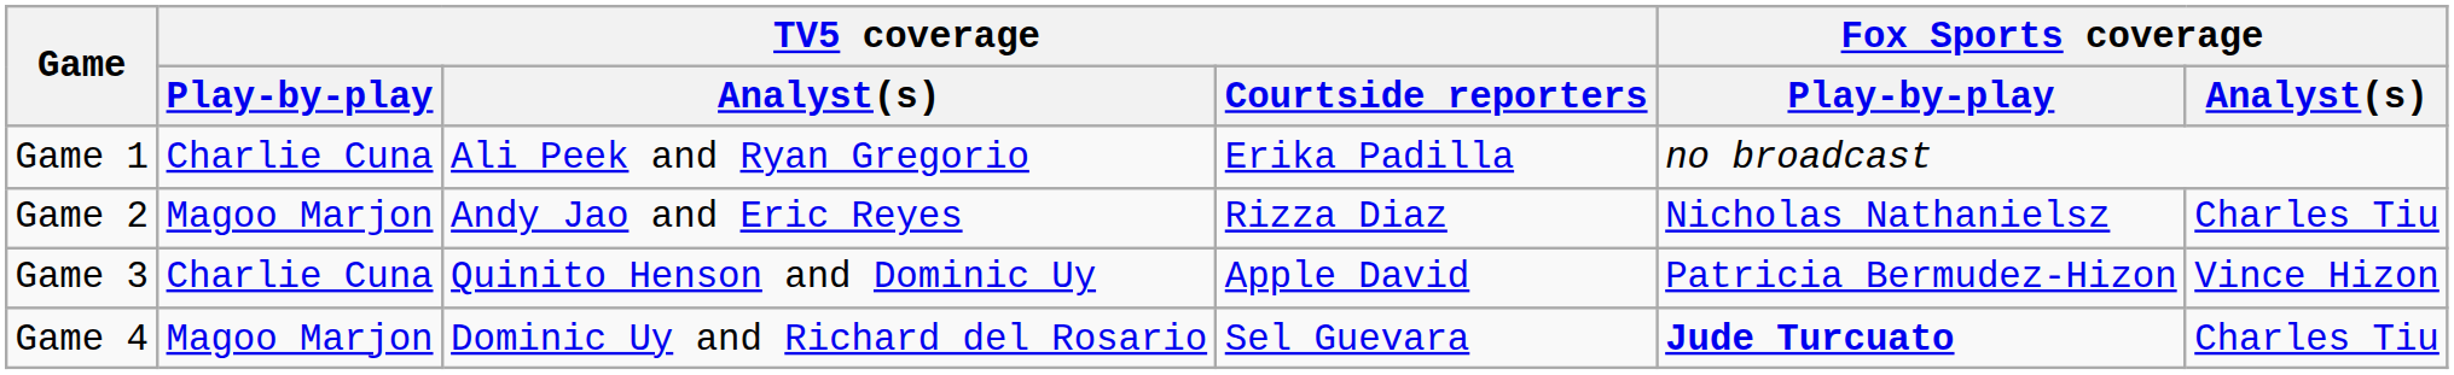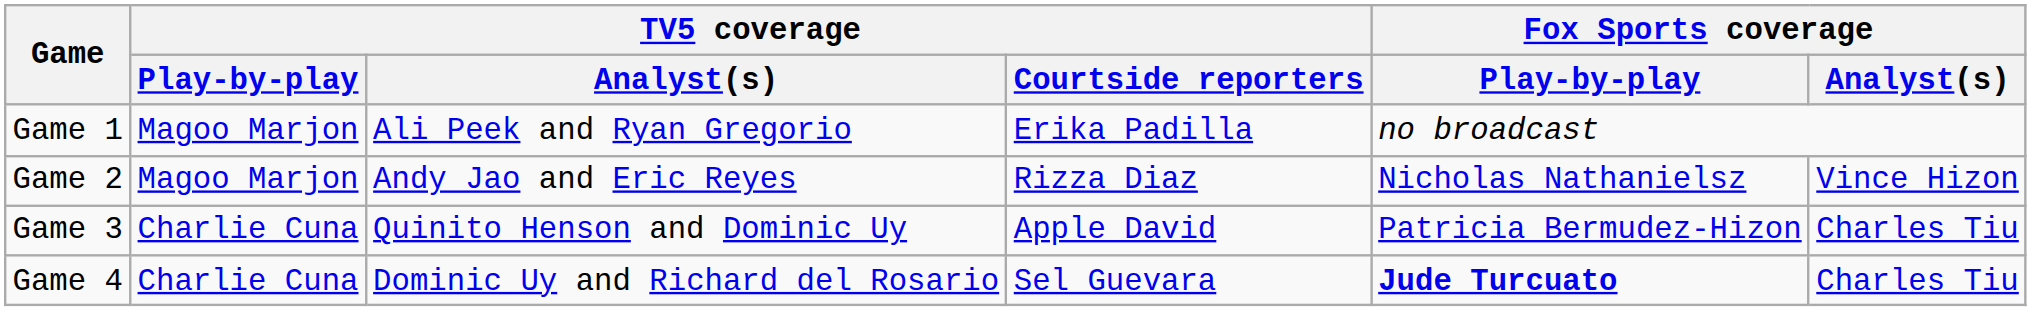 <table class=wikitable>
 <tr>
 <th rowspan=2>Game</th>
 <th colspan=3><a href='#'>TV5</a> coverage</th>
 <th colspan=2><a href='#'>Fox Sports</a> coverage</th>
 </tr>
 <tr>
 <th><a href='#'>Play-by-play</a></th>
 <th><a href='#'>Analyst</a>(s)</th>
 <th><a href='#'>Courtside reporters</a></th>
 <th><a href='#'>Play-by-play</a></th>
 <th><a href='#'>Analyst</a>(s)</th>
 </tr>
 <tr>
 <td>Game 1</td>
-<td><a href='#'>Charlie Cuna</a></td>
+<td><a href='#'>Magoo Marjon</a></td>
 <td><a href='#'>Ali Peek</a> and <a href='#'>Ryan Gregorio</a></td>
 <td><a href='#'>Erika Padilla</a></td>
 <td colspan=2><em>no broadcast</em></td>
 </tr>
 <tr>
 <td>Game 2</td>
 <td><a href='#'>Magoo Marjon</a></td>
 <td><a href='#'>Andy Jao</a> and <a href='#'>Eric Reyes</a></td>
 <td><a href='#'>Rizza Diaz</a></td>
 <td><a href='#'>Nicholas Nathanielsz</a></td>
-<td><a href='#'>Charles Tiu</a></td>
+<td><a href='#'>Vince Hizon</a></td>
 </tr>
 <tr>
 <td>Game 3</td>
 <td><a href='#'>Charlie Cuna</a></td>
 <td><a href='#'>Quinito Henson</a> and <a href='#'>Dominic Uy</a></td>
 <td><a href='#'>Apple David</a></td>
 <td><a href='#'>Patricia Bermudez-Hizon</a></td>
-<td><a href='#'>Vince Hizon</a></td>
+<td><a href='#'>Charles Tiu</a></td>
 </tr>
 <tr>
 <td>Game 4</td>
-<td><a href='#'>Magoo Marjon</a></td>
+<td><a href='#'>Charlie Cuna</a></td>
 <td><a href='#'>Dominic Uy</a> and <a href='#'>Richard del Rosario</a></td>
 <td><a href='#'>Sel Guevara</a></td>
 <td><strong><a href='#'>Jude Turcuato</a></strong></td>
 <td><a href='#'>Charles Tiu</a></td>
 </tr>
 </table>
